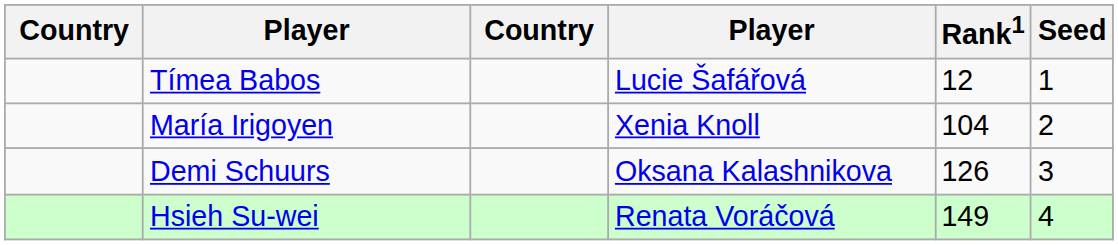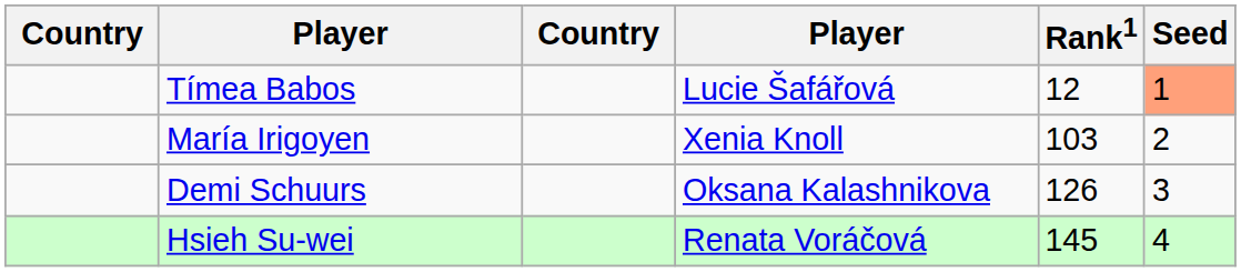 <table class="sortable wikitable">
 <tr>
 <th width="70">Country</th>
 <th width="175">Player</th>
 <th width="70">Country</th>
 <th width="175">Player</th>
 <th>Rank<sup>1</sup></th>
 <th>Seed</th>
 </tr>
 <tr>
 <td></td>
 <td><a href='#'>Tímea Babos</a></td>
 <td></td>
 <td><a href='#'>Lucie Šafářová</a></td>
 <td>12</td>
-<td>1</td>
+<td style="background: lightsalmon;">1</td>
 </tr>
 <tr>
 <td></td>
 <td><a href='#'>María Irigoyen</a></td>
 <td></td>
 <td><a href='#'>Xenia Knoll</a></td>
-<td>104</td>
+<td>103</td>
 <td>2</td>
 </tr>
 <tr>
 <td></td>
 <td><a href='#'>Demi Schuurs</a></td>
 <td></td>
 <td><a href='#'>Oksana Kalashnikova</a></td>
 <td>126</td>
 <td>3</td>
 </tr>
 <tr style="background:#cfc;">
 <td></td>
 <td><a href='#'>Hsieh Su-wei</a></td>
 <td></td>
 <td><a href='#'>Renata Voráčová</a></td>
-<td>149</td>
+<td>145</td>
 <td>4</td>
 </tr>
 </table>
